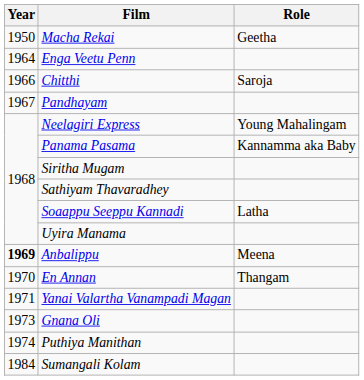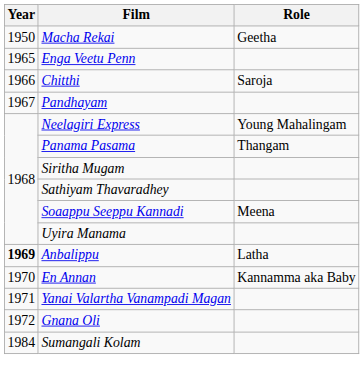 <table class="wikitable">
 <tr>
 <th>Year</th>
 <th>Film</th>
 <th>Role</th>
 </tr>
 <tr>
 <td>1950</td>
 <td><em><a href='#'>Macha Rekai</a></em></td>
 <td>Geetha</td>
 </tr>
 <tr>
-<td>1964</td>
+<td>1965</td>
 <td><em><a href='#'>Enga Veetu Penn</a></em></td>
 <td></td>
 </tr>
 <tr>
 <td>1966</td>
 <td><em><a href='#'>Chitthi</a></em></td>
 <td>Saroja</td>
 </tr>
 <tr>
 <td>1967</td>
 <td><em><a href='#'>Pandhayam</a></em></td>
 <td></td>
 </tr>
 <tr>
 <td rowspan="6">1968</td>
 <td><em><a href='#'>Neelagiri Express</a></em></td>
 <td>Young Mahalingam</td>
 </tr>
 <tr>
 <td><em><a href='#'>Panama Pasama</a></em></td>
-<td>Kannamma aka Baby</td>
+<td>Thangam</td>
 </tr>
 <tr>
 <td><em>Siritha Mugam</em></td>
 <td></td>
 </tr>
 <tr>
 <td><em>Sathiyam Thavaradhey</em></td>
 <td></td>
 </tr>
 <tr>
 <td><em><a href='#'>Soaappu Seeppu Kannadi</a></em></td>
-<td>Latha</td>
+<td>Meena</td>
 </tr>
 <tr>
 <td><em>Uyira Manama</em></td>
 <td></td>
 </tr>
 <tr>
 <td><strong>1969</strong></td>
 <td><em><a href='#'>Anbalippu</a></em></td>
-<td>Meena</td>
+<td>Latha</td>
 </tr>
 <tr>
 <td>1970</td>
 <td><em><a href='#'>En Annan</a></em></td>
-<td>Thangam</td>
+<td>Kannamma aka Baby</td>
 </tr>
 <tr>
 <td>1971</td>
 <td><em><a href='#'>Yanai Valartha Vanampadi Magan</a></em></td>
 <td></td>
 </tr>
 <tr>
-<td>1973</td>
+<td>1972</td>
 <td><em><a href='#'>Gnana Oli</a></em></td>
-<td></td>
-</tr>
-<tr>
-<td>1974</td>
-<td><em>Puthiya Manithan</em></td>
 <td></td>
 </tr>
 <tr>
 <td>1984</td>
 <td><em>Sumangali Kolam</em></td>
 <td></td>
 </tr>
 </table>
